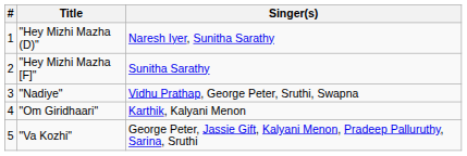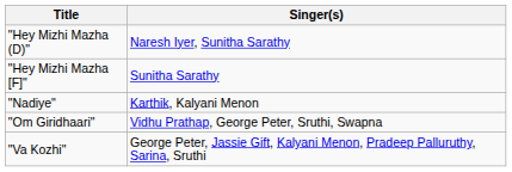 <table class="wikitable" style="font-size:95%;">
 <tr>
-<th>#</th>
 <th>Title</th>
 <th>Singer(s)</th>
 </tr>
 <tr>
-<td>1</td>
 <td>"Hey Mizhi Mazha (D)"</td>
 <td><a href='#'>Naresh Iyer</a>, <a href='#'>Sunitha Sarathy</a></td>
 </tr>
 <tr>
-<td>2</td>
 <td>"Hey Mizhi Mazha [F]"</td>
 <td><a href='#'>Sunitha Sarathy</a></td>
 </tr>
 <tr>
-<td>3</td>
 <td>"Nadiye"</td>
+<td><a href='#'>Karthik</a>, Kalyani Menon</td>
+</tr>
+<tr>
+<td>"Om Giridhaari"</td>
 <td><a href='#'>Vidhu Prathap</a>, George Peter, Sruthi, Swapna</td>
 </tr>
 <tr>
-<td>4</td>
-<td>"Om Giridhaari"</td>
-<td><a href='#'>Karthik</a>, Kalyani Menon</td>
-</tr>
-<tr>
-<td>5</td>
 <td>"Va Kozhi"</td>
 <td>George Peter, <a href='#'>Jassie Gift</a>, <a href='#'>Kalyani Menon</a>, <a href='#'>Pradeep Palluruthy</a>, <a href='#'>Sarina</a>, Sruthi</td>
 </tr>
 </table>
